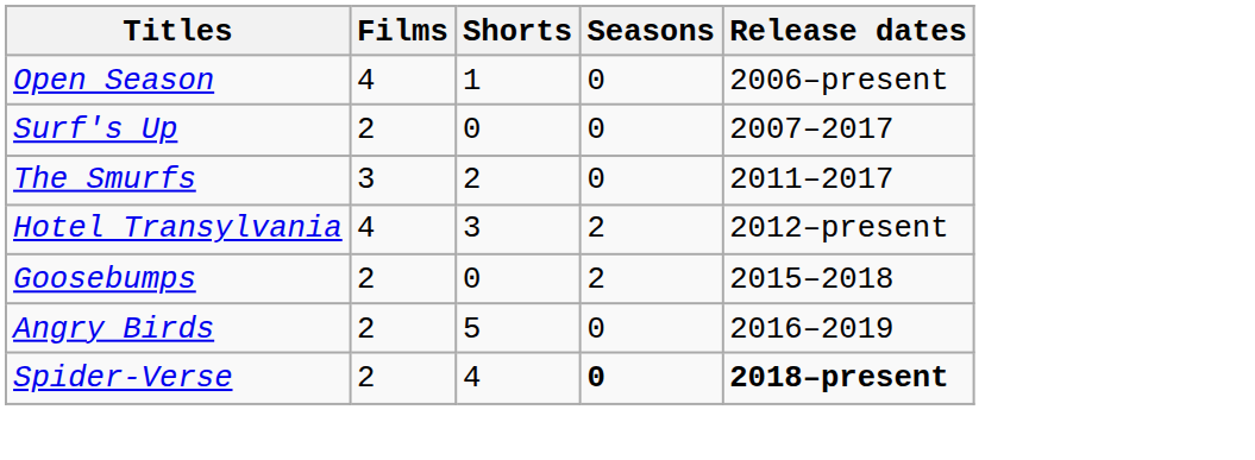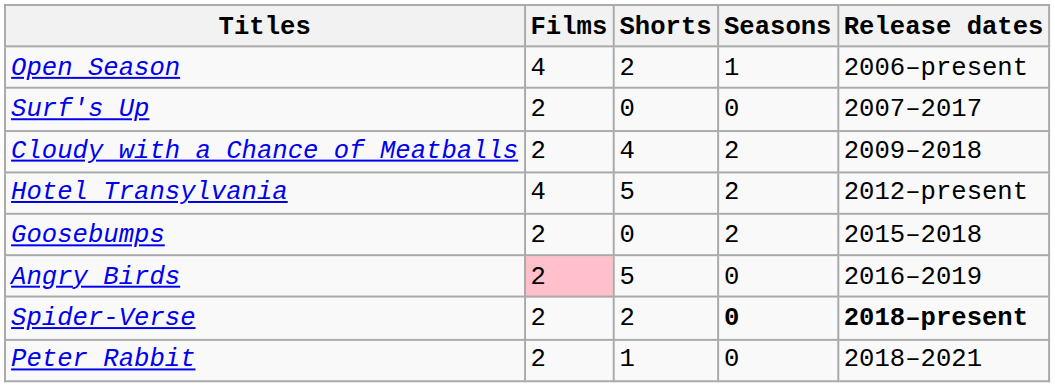 <table class="wikitable sortable">
 <tr>
 <th>Titles</th>
 <th>Films</th>
 <th>Shorts</th>
 <th>Seasons</th>
 <th>Release dates</th>
 </tr>
 <tr>
 <td><em><a href='#'>Open Season</a></em></td>
 <td>4</td>
+<td>2</td>
 <td>1</td>
-<td>0</td>
 <td>2006–present</td>
 </tr>
 <tr>
 <td><em><a href='#'>Surf's Up</a></em></td>
 <td>2</td>
 <td>0</td>
 <td>0</td>
 <td>2007–2017</td>
 </tr>
 <tr>
-<td><em><a href='#'>The Smurfs</a></em></td>
-<td>3</td>
+<td><em><a href='#'>Cloudy with a Chance of Meatballs</a></em></td>
 <td>2</td>
-<td>0</td>
-<td>2011–2017</td>
+<td>4</td>
+<td>2</td>
+<td>2009–2018</td>
 </tr>
 <tr>
 <td><em><a href='#'>Hotel Transylvania</a></em></td>
 <td>4</td>
-<td>3</td>
+<td>5</td>
 <td>2</td>
 <td>2012–present</td>
 </tr>
 <tr>
 <td><em><a href='#'>Goosebumps</a></em></td>
 <td>2</td>
 <td>0</td>
 <td>2</td>
 <td>2015–2018</td>
 </tr>
 <tr>
 <td><em><a href='#'>Angry Birds</a></em></td>
-<td>2</td>
+<td style="background: pink;">2</td>
 <td>5</td>
 <td>0</td>
 <td>2016–2019</td>
 </tr>
 <tr>
 <td><em><a href='#'>Spider-Verse</a></em></td>
 <td>2</td>
-<td>4</td>
+<td>2</td>
 <td><strong>0</strong></td>
 <td><strong>2018–present</strong></td>
 </tr>
+<tr>
+<td><em><a href='#'>Peter Rabbit</a></em></td>
+<td>2</td>
+<td>1</td>
+<td>0</td>
+<td>2018–2021</td>
+</tr>
 </table>
